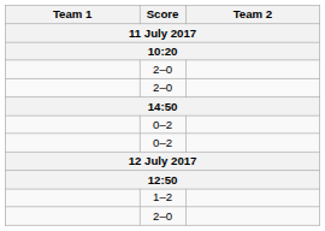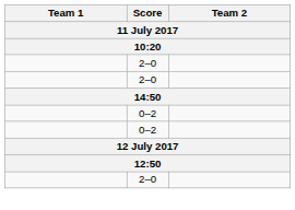 <table class="wikitable" style="text-align: center; font-size:90% ">
 <tr>
 <th align="right" width="160">Team 1</th>
 <th width="50">Score</th>
 <th align="left" width="160">Team 2</th>
 </tr>
 <tr>
 <th colspan=3>11 July 2017</th>
 </tr>
 <tr>
 <th colspan=3>10:20</th>
 </tr>
 <tr>
 <td align=right></td>
 <td align=center>2–0</td>
 <td align=left></td>
 </tr>
 <tr>
 <td align=right></td>
 <td align=center>2–0</td>
 <td align=left></td>
 </tr>
 <tr>
 <th colspan=3>14:50</th>
 </tr>
 <tr>
 <td align=right></td>
 <td align=center>0–2</td>
 <td align=left></td>
 </tr>
 <tr>
 <td align=right></td>
 <td align=center>0–2</td>
 <td align=left></td>
 </tr>
 <tr>
 <th colspan=3>12 July 2017</th>
 </tr>
 <tr>
 <th colspan=3>12:50</th>
 </tr>
 <tr>
 <td align=right></td>
-<td align=center>1–2</td>
-<td align=left></td>
-</tr>
-<tr>
-<td align=right></td>
 <td align=center>2–0</td>
 <td align=left></td>
 </tr>
 </table>
